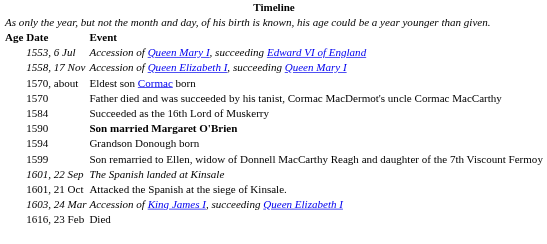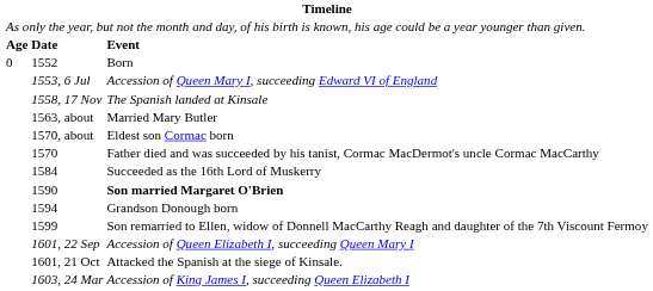 <table>
 <tr>
 <th colspan=3>Timeline</th>
 </tr>
 <tr>
 <td colspan=3><em>As only the year, but not the month and day, of his birth is known, his age could be a year younger than given.</em></td>
 </tr>
 <tr>
 <th align=left>Age</th>
 <th align=left>Date</th>
 <th align=left>Event</th>
 </tr>
 <tr>
+<td>0</td>
+<td>1552</td>
+<td>Born</td>
+</tr>
+<tr>
 <td></td>
 <td><em>1553, 6 Jul</em></td>
 <td><em>Accession of <a href='#'>Queen Mary I</a>, succeeding <a href='#'>Edward VI of England</a></em></td>
 </tr>
 <tr>
 <td></td>
 <td><em>1558, 17 Nov</em></td>
-<td><em>Accession of <a href='#'>Queen Elizabeth I</a>, succeeding <a href='#'>Queen Mary I</a></em></td>
+<td><em>The Spanish landed at Kinsale</em></td>
+</tr>
+<tr>
+<td></td>
+<td>1563, about</td>
+<td>Married Mary Butler</td>
 </tr>
 <tr>
 <td></td>
 <td>1570, about</td>
 <td>Eldest son <a href='#'>Cormac</a> born</td>
 </tr>
 <tr>
 <td></td>
 <td>1570</td>
 <td>Father died and was succeeded by his tanist, Cormac MacDermot's uncle Cormac MacCarthy</td>
 </tr>
 <tr>
 <td></td>
 <td>1584</td>
 <td>Succeeded as the 16th Lord of Muskerry</td>
 </tr>
 <tr>
 <td></td>
 <td>1590</td>
 <td><strong>Son married Margaret O'Brien</strong></td>
 </tr>
 <tr>
 <td></td>
 <td>1594</td>
 <td>Grandson Donough born</td>
 </tr>
 <tr>
 <td></td>
 <td>1599</td>
 <td>Son remarried to Ellen, widow of Donnell MacCarthy Reagh and daughter of the 7th Viscount Fermoy</td>
 </tr>
 <tr>
 <td></td>
 <td><em>1601, 22 Sep</em></td>
-<td><em>The Spanish landed at Kinsale</em></td>
+<td><em>Accession of <a href='#'>Queen Elizabeth I</a>, succeeding <a href='#'>Queen Mary I</a></em></td>
 </tr>
 <tr>
 <td></td>
 <td>1601, 21 Oct</td>
 <td>Attacked the Spanish at the siege of Kinsale.</td>
 </tr>
 <tr>
 <td></td>
 <td><em>1603, 24 Mar</em></td>
 <td><em>Accession of <a href='#'>King James I</a>, succeeding <a href='#'>Queen Elizabeth I</a></em></td>
 </tr>
-<tr>
-<td></td>
-<td>1616, 23 Feb</td>
-<td>Died</td>
-</tr>
 </table>
